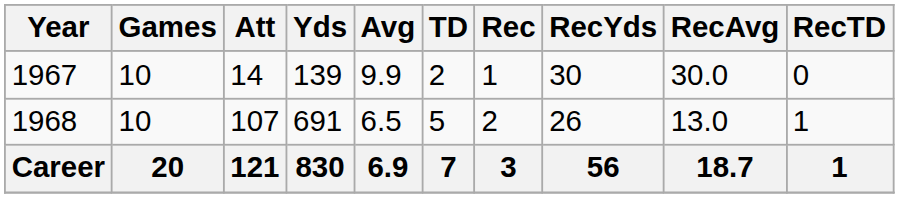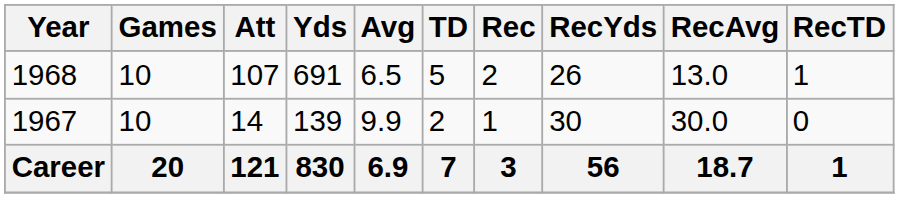 <table class="wikitable">
 <tr>
 <th>Year</th>
 <th>Games</th>
 <th>Att</th>
 <th>Yds</th>
 <th>Avg</th>
 <th>TD</th>
 <th>Rec</th>
 <th>RecYds</th>
 <th>RecAvg</th>
 <th>RecTD</th>
 </tr>
 <tr>
+<td>1968</td>
+<td>10</td>
+<td>107</td>
+<td>691</td>
+<td>6.5</td>
+<td>5</td>
+<td>2</td>
+<td>26</td>
+<td>13.0</td>
+<td>1</td>
+</tr>
+<tr>
 <td>1967</td>
 <td>10</td>
 <td>14</td>
 <td>139</td>
 <td>9.9</td>
 <td>2</td>
 <td>1</td>
 <td>30</td>
 <td>30.0</td>
 <td>0</td>
-</tr>
-<tr>
-<td>1968</td>
-<td>10</td>
-<td>107</td>
-<td>691</td>
-<td>6.5</td>
-<td>5</td>
-<td>2</td>
-<td>26</td>
-<td>13.0</td>
-<td>1</td>
 </tr>
 <tr>
 <th>Career</th>
 <th>20</th>
 <th>121</th>
 <th>830</th>
 <th>6.9</th>
 <th>7</th>
 <th>3</th>
 <th>56</th>
 <th>18.7</th>
 <th>1</th>
 </tr>
 <tr>
 </tr>
 </table>
